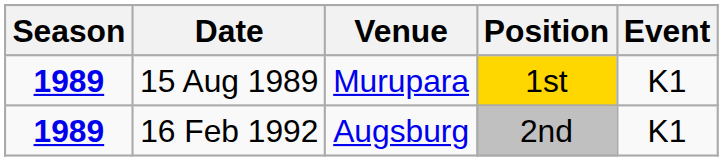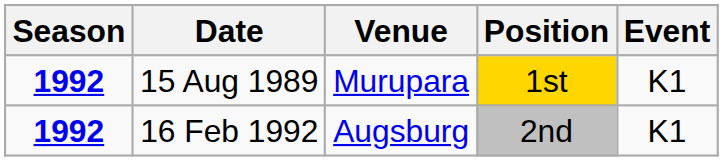 <table class="wikitable" style="text-align:center; font-size:95%;">
 <tr>
 <th>Season</th>
 <th>Date</th>
 <th>Venue</th>
 <th>Position</th>
 <th>Event</th>
 </tr>
 <tr>
-<td><strong><a href='#'>1989</a></strong></td>
+<td><strong><a href='#'>1992</a></strong></td>
 <td align=right>15 Aug 1989</td>
 <td align=left><a href='#'>Murupara</a></td>
 <td bgcolor=gold>1st</td>
 <td>K1</td>
 </tr>
 <tr>
-<td><strong><a href='#'>1989</a></strong></td>
+<td><strong><a href='#'>1992</a></strong></td>
 <td align=right>16 Feb 1992</td>
 <td align=left><a href='#'>Augsburg</a></td>
 <td bgcolor=silver>2nd</td>
 <td>K1</td>
 </tr>
 </table>
